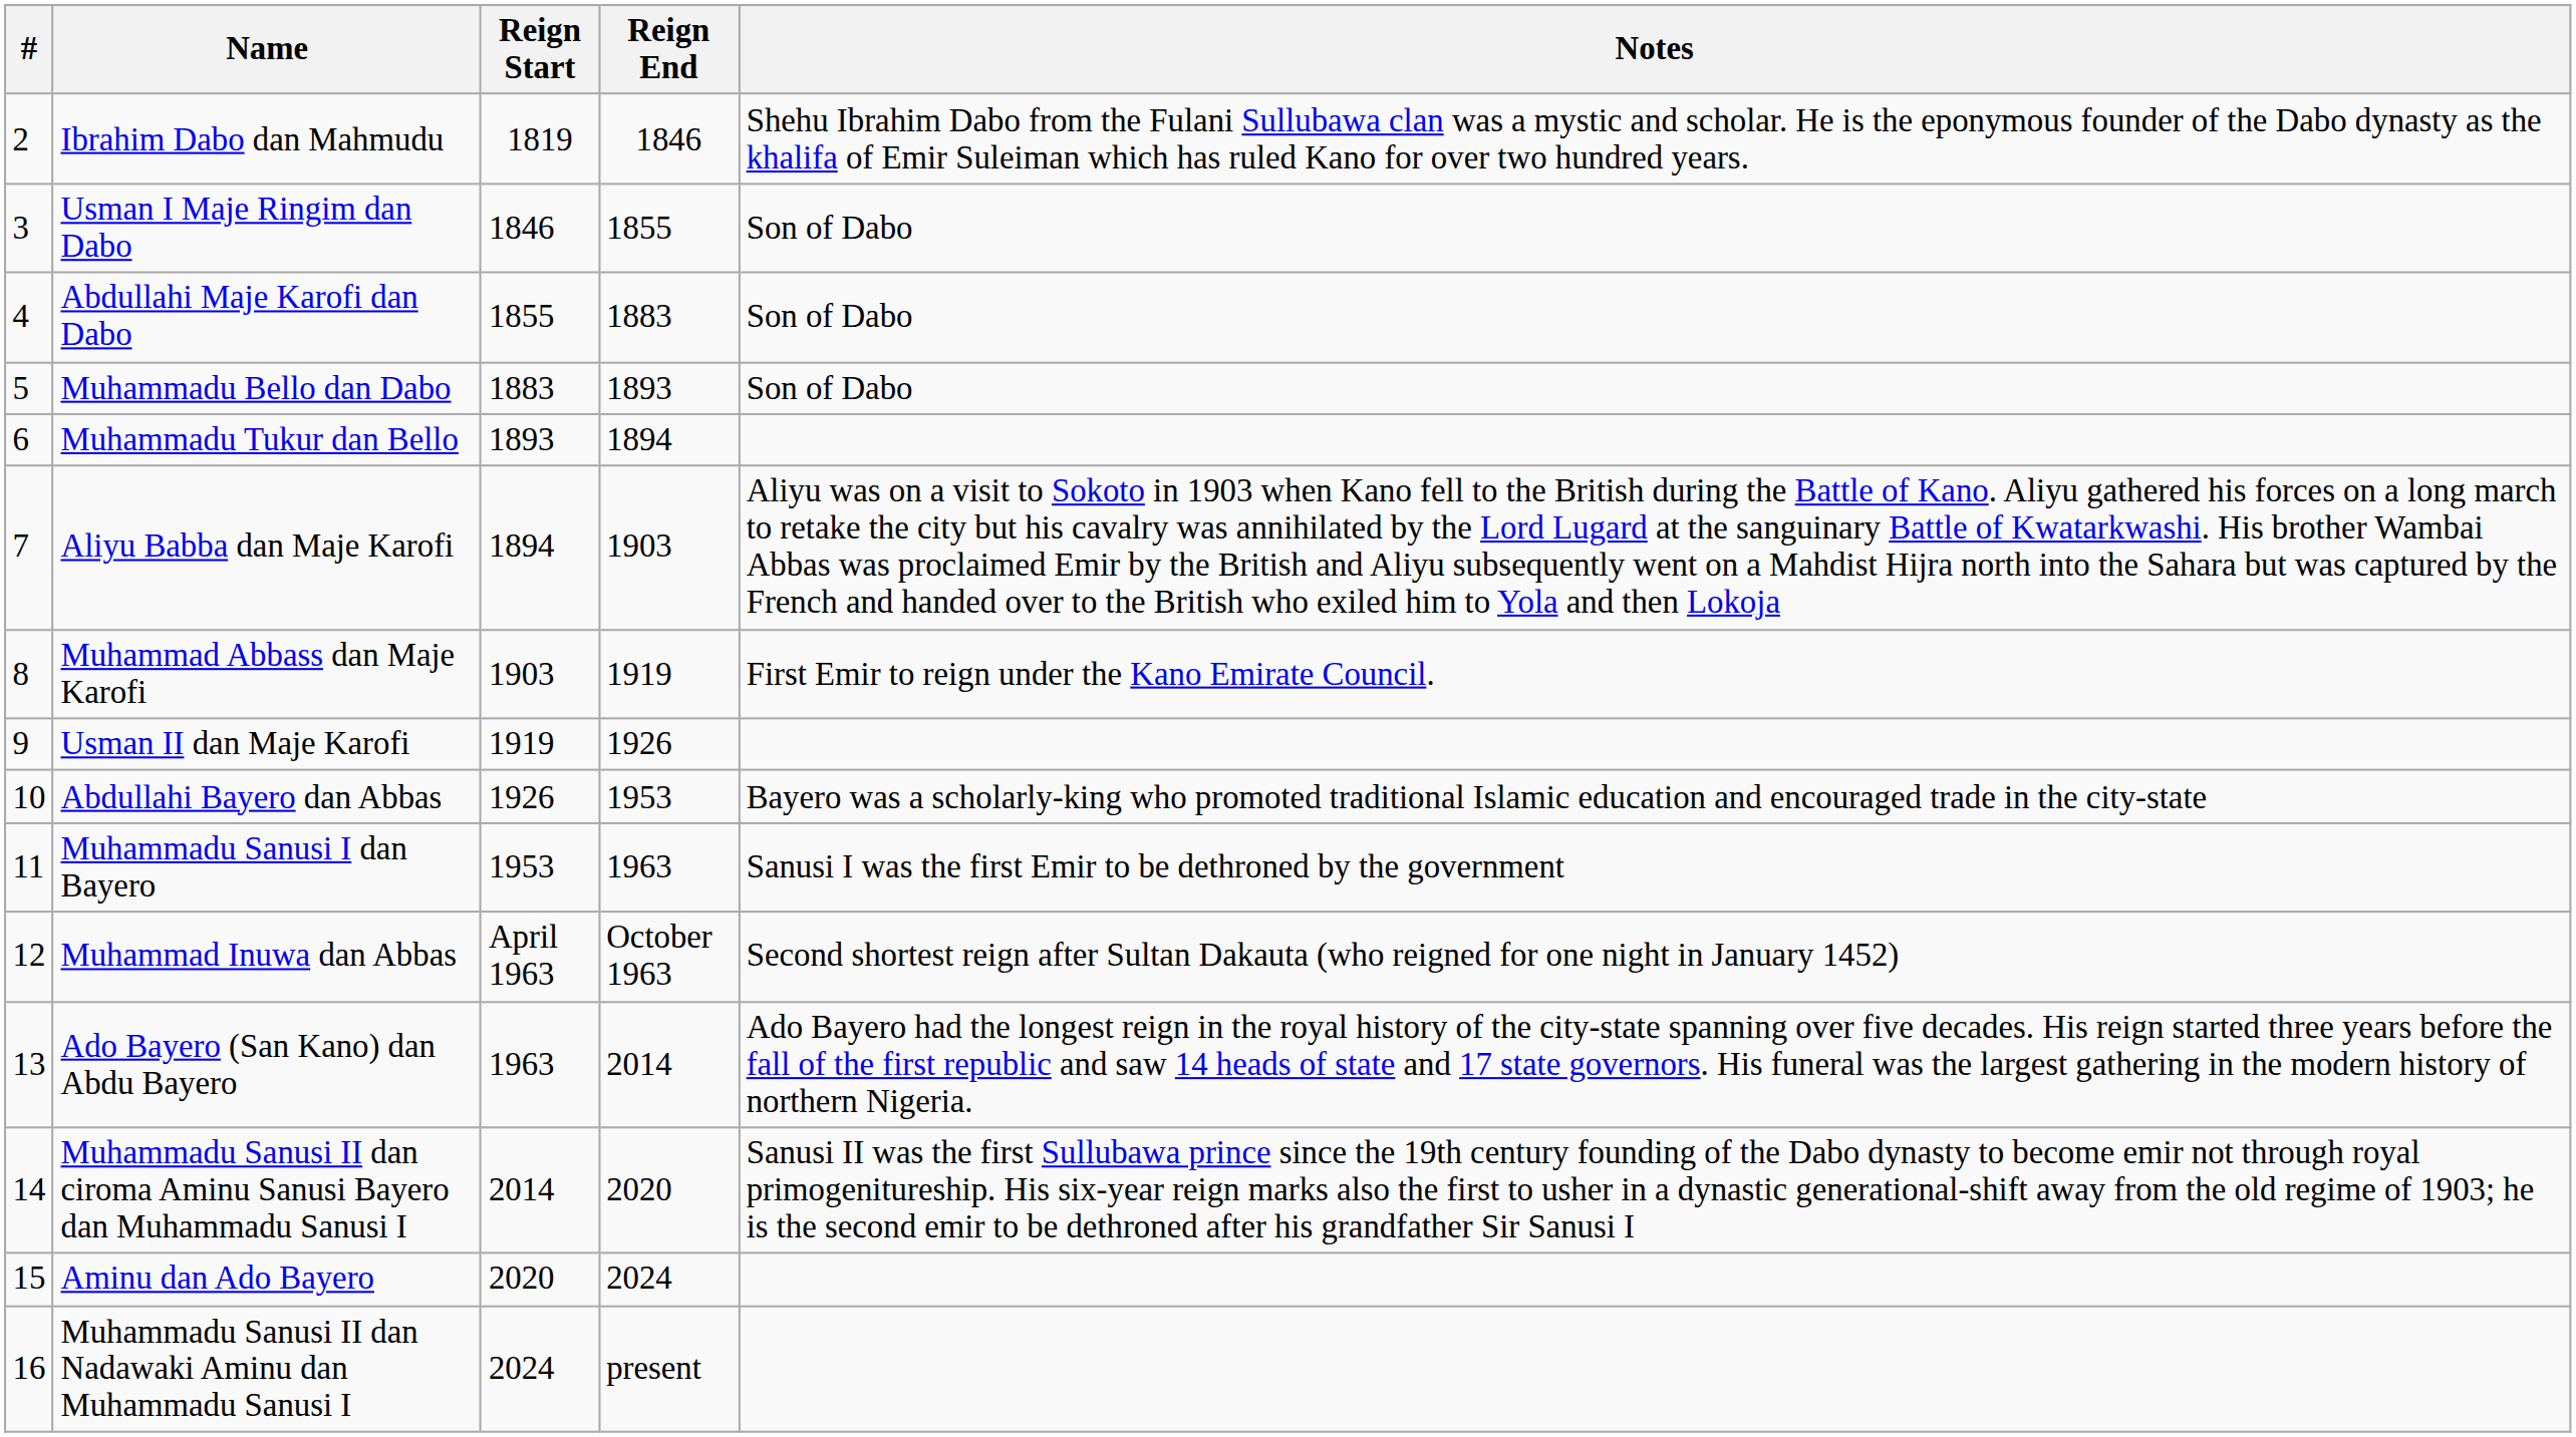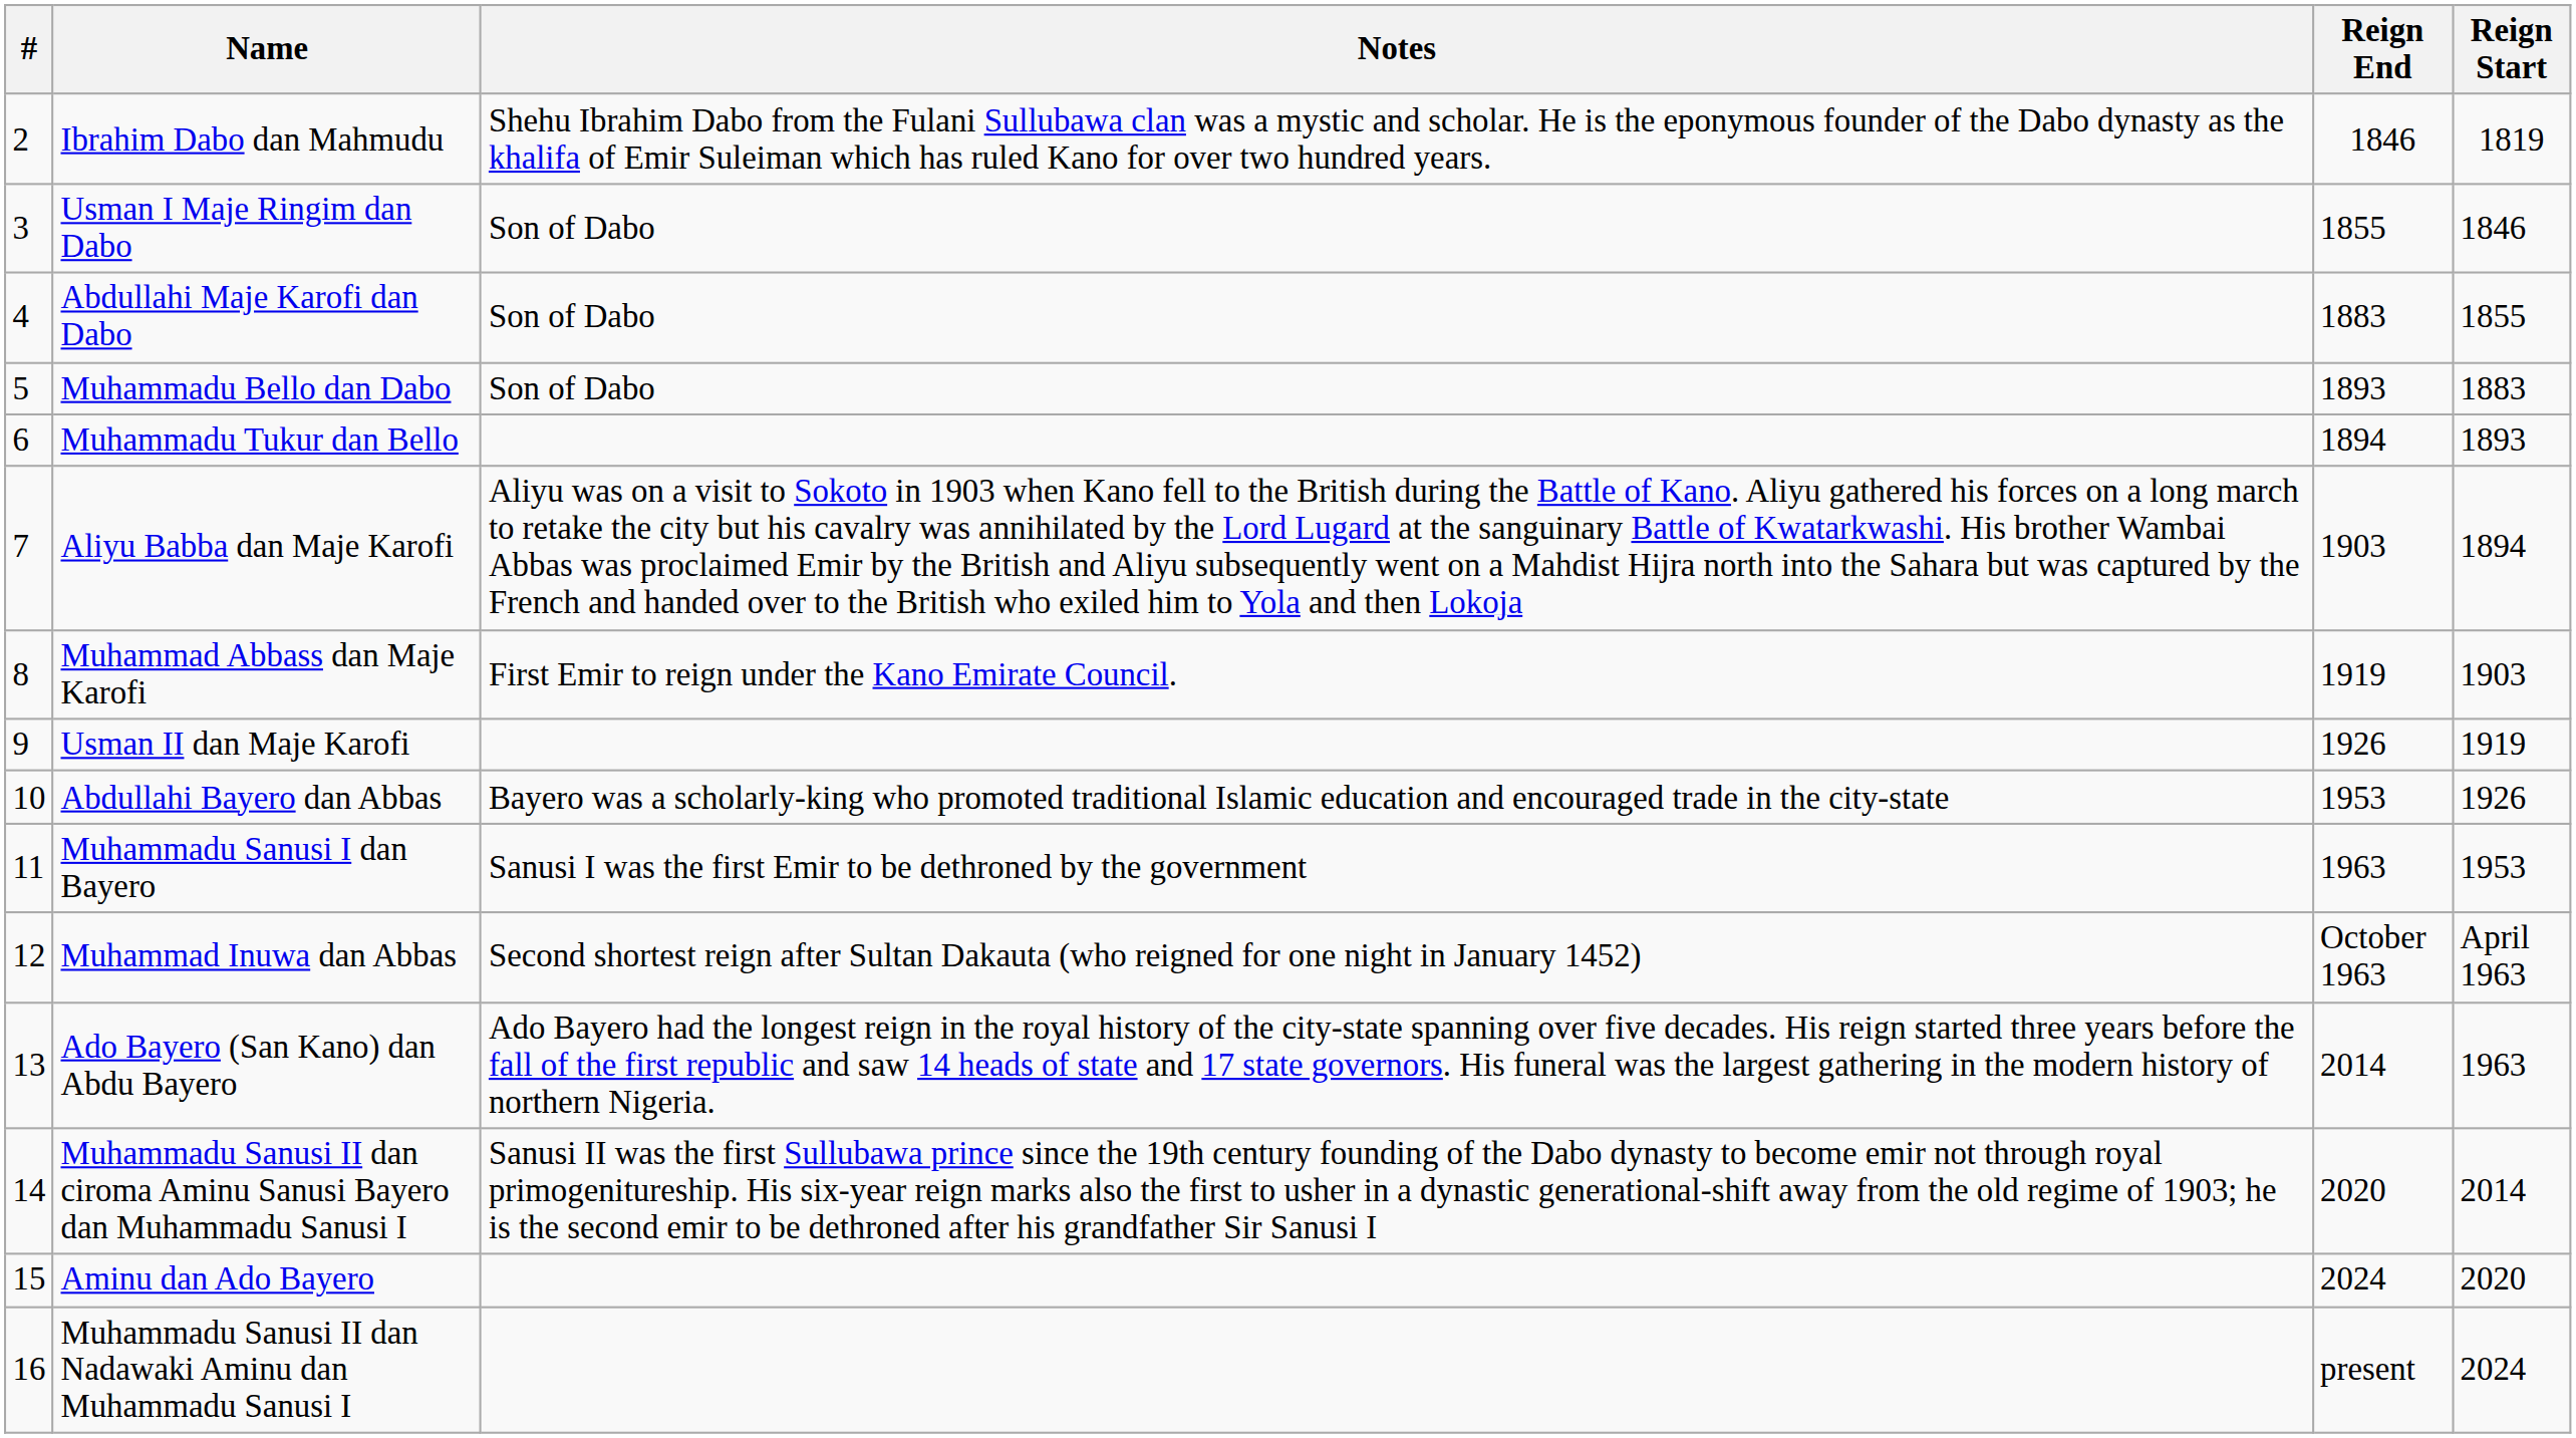 <table class="wikitable">
 <tr>
 <th>#</th>
 <th>Name</th>
+<th>Notes</th>
+<th>Reign End</th>
 <th>Reign Start</th>
-<th>Reign End</th>
-<th>Notes</th>
 </tr>
 <tr>
 <td>2</td>
 <td><a href='#'>Ibrahim Dabo</a> dan Mahmudu</td>
+<td>Shehu Ibrahim Dabo from the Fulani <a href='#'>Sullubawa clan</a> was a mystic and scholar. He is the eponymous founder of the Dabo dynasty as the <a href='#'>khalifa</a> of Emir Suleiman which has ruled Kano for over two hundred years.</td>
+<td align="center">1846</td>
 <td align="center">1819</td>
-<td align="center">1846</td>
-<td>Shehu Ibrahim Dabo from the Fulani <a href='#'>Sullubawa clan</a> was a mystic and scholar. He is the eponymous founder of the Dabo dynasty as the <a href='#'>khalifa</a> of Emir Suleiman which has ruled Kano for over two hundred years.</td>
 </tr>
 <tr>
 <td>3</td>
 <td><a href='#'>Usman I Maje Ringim dan Dabo</a></td>
+<td>Son of Dabo</td>
+<td>1855</td>
 <td>1846</td>
-<td>1855</td>
-<td>Son of Dabo</td>
 </tr>
 <tr>
 <td>4</td>
 <td><a href='#'>Abdullahi Maje Karofi dan Dabo</a></td>
+<td>Son of Dabo</td>
+<td>1883</td>
 <td>1855</td>
-<td>1883</td>
-<td>Son of Dabo</td>
 </tr>
 <tr>
 <td>5</td>
 <td><a href='#'>Muhammadu Bello dan Dabo</a></td>
+<td>Son of Dabo</td>
+<td>1893</td>
 <td>1883</td>
-<td>1893</td>
-<td>Son of Dabo</td>
 </tr>
 <tr>
 <td>6</td>
 <td><a href='#'>Muhammadu Tukur dan Bello</a></td>
+<td></td>
+<td>1894</td>
 <td>1893</td>
-<td>1894</td>
-<td></td>
 </tr>
 <tr>
 <td>7</td>
 <td><a href='#'>Aliyu Babba</a> dan Maje Karofi</td>
+<td>Aliyu was on a visit to <a href='#'>Sokoto</a> in 1903 when Kano fell to the British during the <a href='#'>Battle of Kano</a>.  Aliyu gathered his forces on a long march to retake the city but his cavalry was annihilated by the <a href='#'>Lord Lugard</a> at the sanguinary <a href='#'>Battle of Kwatarkwashi</a>. His brother Wambai Abbas was proclaimed Emir by the British and Aliyu subsequently went on a Mahdist Hijra north into the Sahara but was captured by the French and handed over to the British who exiled him to <a href='#'>Yola</a> and then <a href='#'>Lokoja</a></td>
+<td>1903</td>
 <td>1894</td>
-<td>1903</td>
-<td>Aliyu was on a visit to <a href='#'>Sokoto</a> in 1903 when Kano fell to the British during the <a href='#'>Battle of Kano</a>.  Aliyu gathered his forces on a long march to retake the city but his cavalry was annihilated by the <a href='#'>Lord Lugard</a> at the sanguinary <a href='#'>Battle of Kwatarkwashi</a>. His brother Wambai Abbas was proclaimed Emir by the British and Aliyu subsequently went on a Mahdist Hijra north into the Sahara but was captured by the French and handed over to the British who exiled him to <a href='#'>Yola</a> and then <a href='#'>Lokoja</a></td>
 </tr>
 <tr>
 <td>8</td>
 <td><a href='#'>Muhammad Abbass</a> dan Maje Karofi</td>
+<td>First Emir to reign under the <a href='#'>Kano Emirate Council</a>.</td>
+<td>1919</td>
 <td>1903</td>
-<td>1919</td>
-<td>First Emir to reign under the <a href='#'>Kano Emirate Council</a>.</td>
 </tr>
 <tr>
 <td>9</td>
 <td><a href='#'>Usman II</a> dan Maje Karofi</td>
+<td></td>
+<td>1926</td>
 <td>1919</td>
-<td>1926</td>
-<td></td>
 </tr>
 <tr>
 <td>10</td>
 <td><a href='#'>Abdullahi Bayero</a> dan Abbas</td>
+<td>Bayero was a scholarly-king who promoted traditional Islamic education and encouraged trade in the city-state</td>
+<td>1953</td>
 <td>1926</td>
-<td>1953</td>
-<td>Bayero was a scholarly-king who promoted traditional Islamic education and encouraged trade in the city-state</td>
 </tr>
 <tr>
 <td>11</td>
 <td><a href='#'>Muhammadu Sanusi I</a> dan Bayero</td>
+<td>Sanusi I was the first Emir to be dethroned by the government</td>
+<td>1963</td>
 <td>1953</td>
-<td>1963</td>
-<td>Sanusi I was the first Emir to be dethroned by the government</td>
 </tr>
 <tr>
 <td>12</td>
 <td><a href='#'>Muhammad Inuwa</a> dan Abbas</td>
+<td>Second shortest reign after Sultan Dakauta (who reigned for one night in January 1452)</td>
+<td>October 1963</td>
 <td>April 1963</td>
-<td>October 1963</td>
-<td>Second shortest reign after Sultan Dakauta (who reigned for one night in January 1452)</td>
 </tr>
 <tr>
 <td>13</td>
 <td><a href='#'>Ado Bayero</a> (San Kano) dan Abdu Bayero</td>
+<td>Ado Bayero had the longest reign in the royal history of the city-state spanning over five decades. His reign started three years before the <a href='#'>fall of the first republic</a> and saw <a href='#'>14 heads of state</a> and <a href='#'>17 state governors</a>. His funeral was the largest gathering in the modern history of northern Nigeria.</td>
+<td>2014</td>
 <td>1963</td>
-<td>2014</td>
-<td>Ado Bayero had the longest reign in the royal history of the city-state spanning over five decades. His reign started three years before the <a href='#'>fall of the first republic</a> and saw <a href='#'>14 heads of state</a> and <a href='#'>17 state governors</a>. His funeral was the largest gathering in the modern history of northern Nigeria.</td>
 </tr>
 <tr>
 <td>14</td>
 <td><a href='#'>Muhammadu Sanusi II</a> dan ciroma Aminu Sanusi Bayero dan Muhammadu Sanusi I</td>
+<td>Sanusi II was the first <a href='#'>Sullubawa prince</a> since the 19th century founding of the Dabo dynasty to become emir not through royal primogenitureship. His six-year reign marks also the first to usher in a dynastic generational-shift away from the old regime of 1903; he is the second emir to be dethroned after his grandfather Sir Sanusi I</td>
+<td>2020</td>
 <td>2014</td>
-<td>2020</td>
-<td>Sanusi II was the first <a href='#'>Sullubawa prince</a> since the 19th century founding of the Dabo dynasty to become emir not through royal primogenitureship. His six-year reign marks also the first to usher in a dynastic generational-shift away from the old regime of 1903; he is the second emir to be dethroned after his grandfather Sir Sanusi I</td>
 </tr>
 <tr>
 <td>15</td>
 <td><a href='#'>Aminu dan Ado Bayero</a></td>
+<td></td>
+<td>2024</td>
 <td>2020</td>
-<td>2024</td>
-<td></td>
 </tr>
 <tr>
 <td>16</td>
 <td>Muhammadu Sanusi II dan Nadawaki Aminu dan Muhammadu Sanusi I</td>
+<td></td>
+<td>present</td>
 <td>2024</td>
-<td>present</td>
-<td></td>
 </tr>
 </table>
